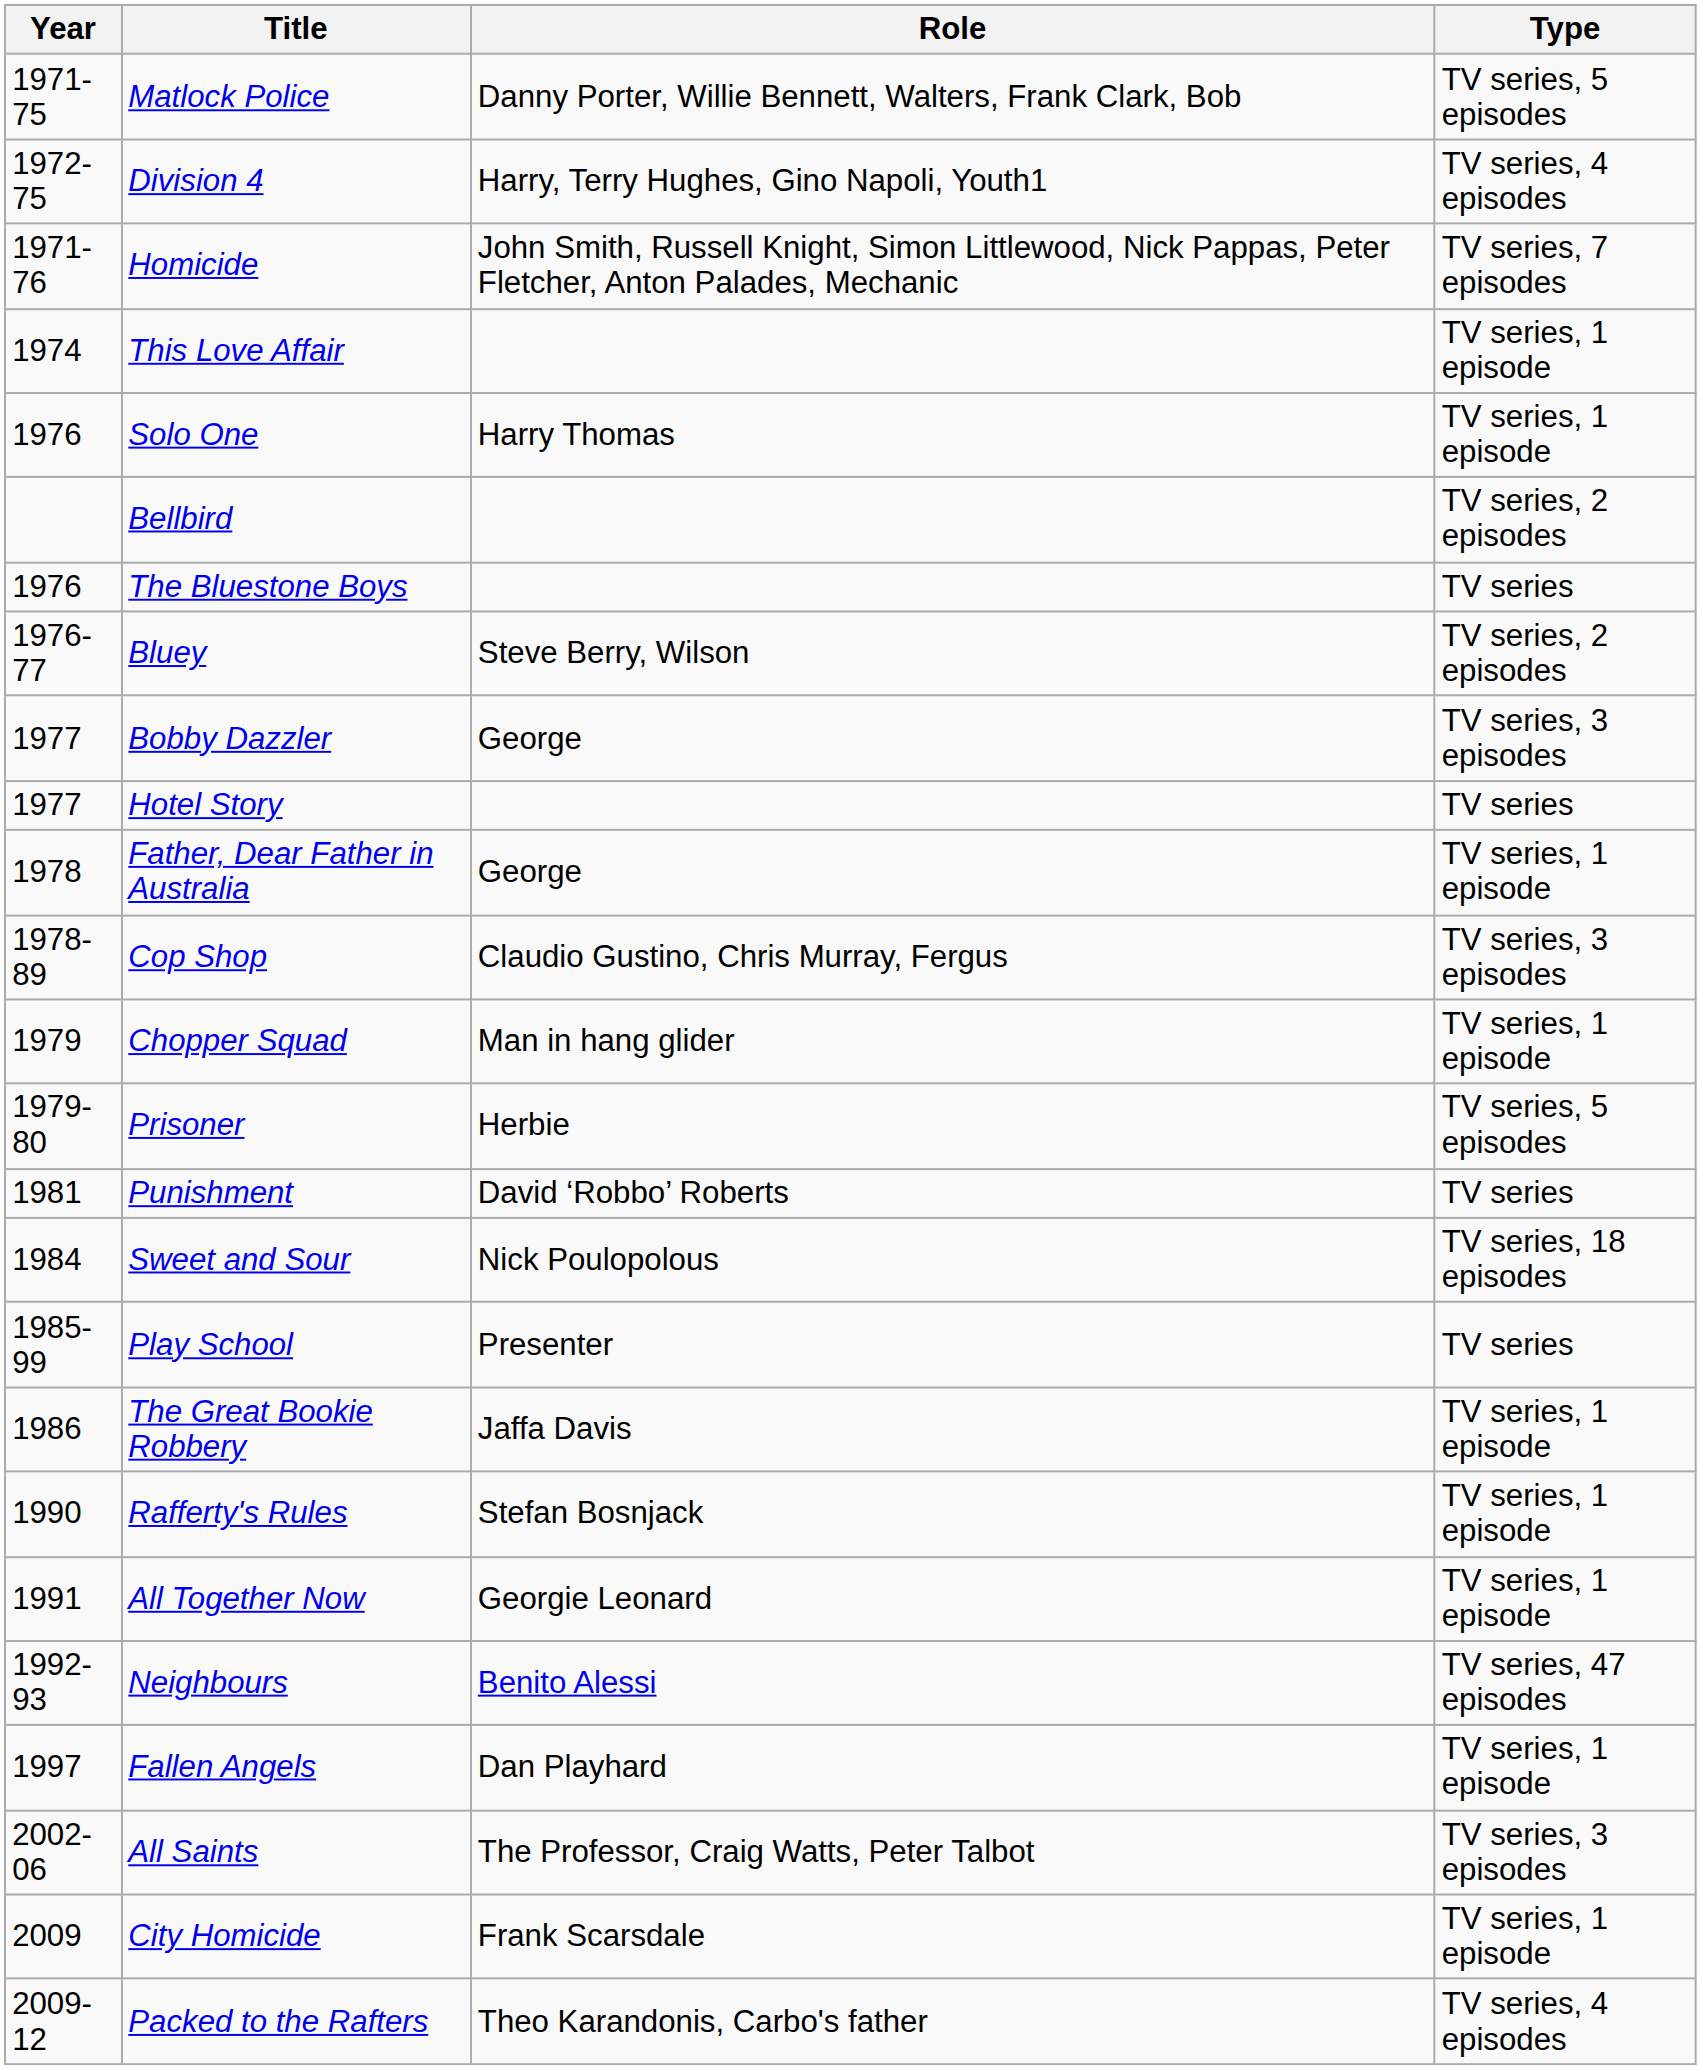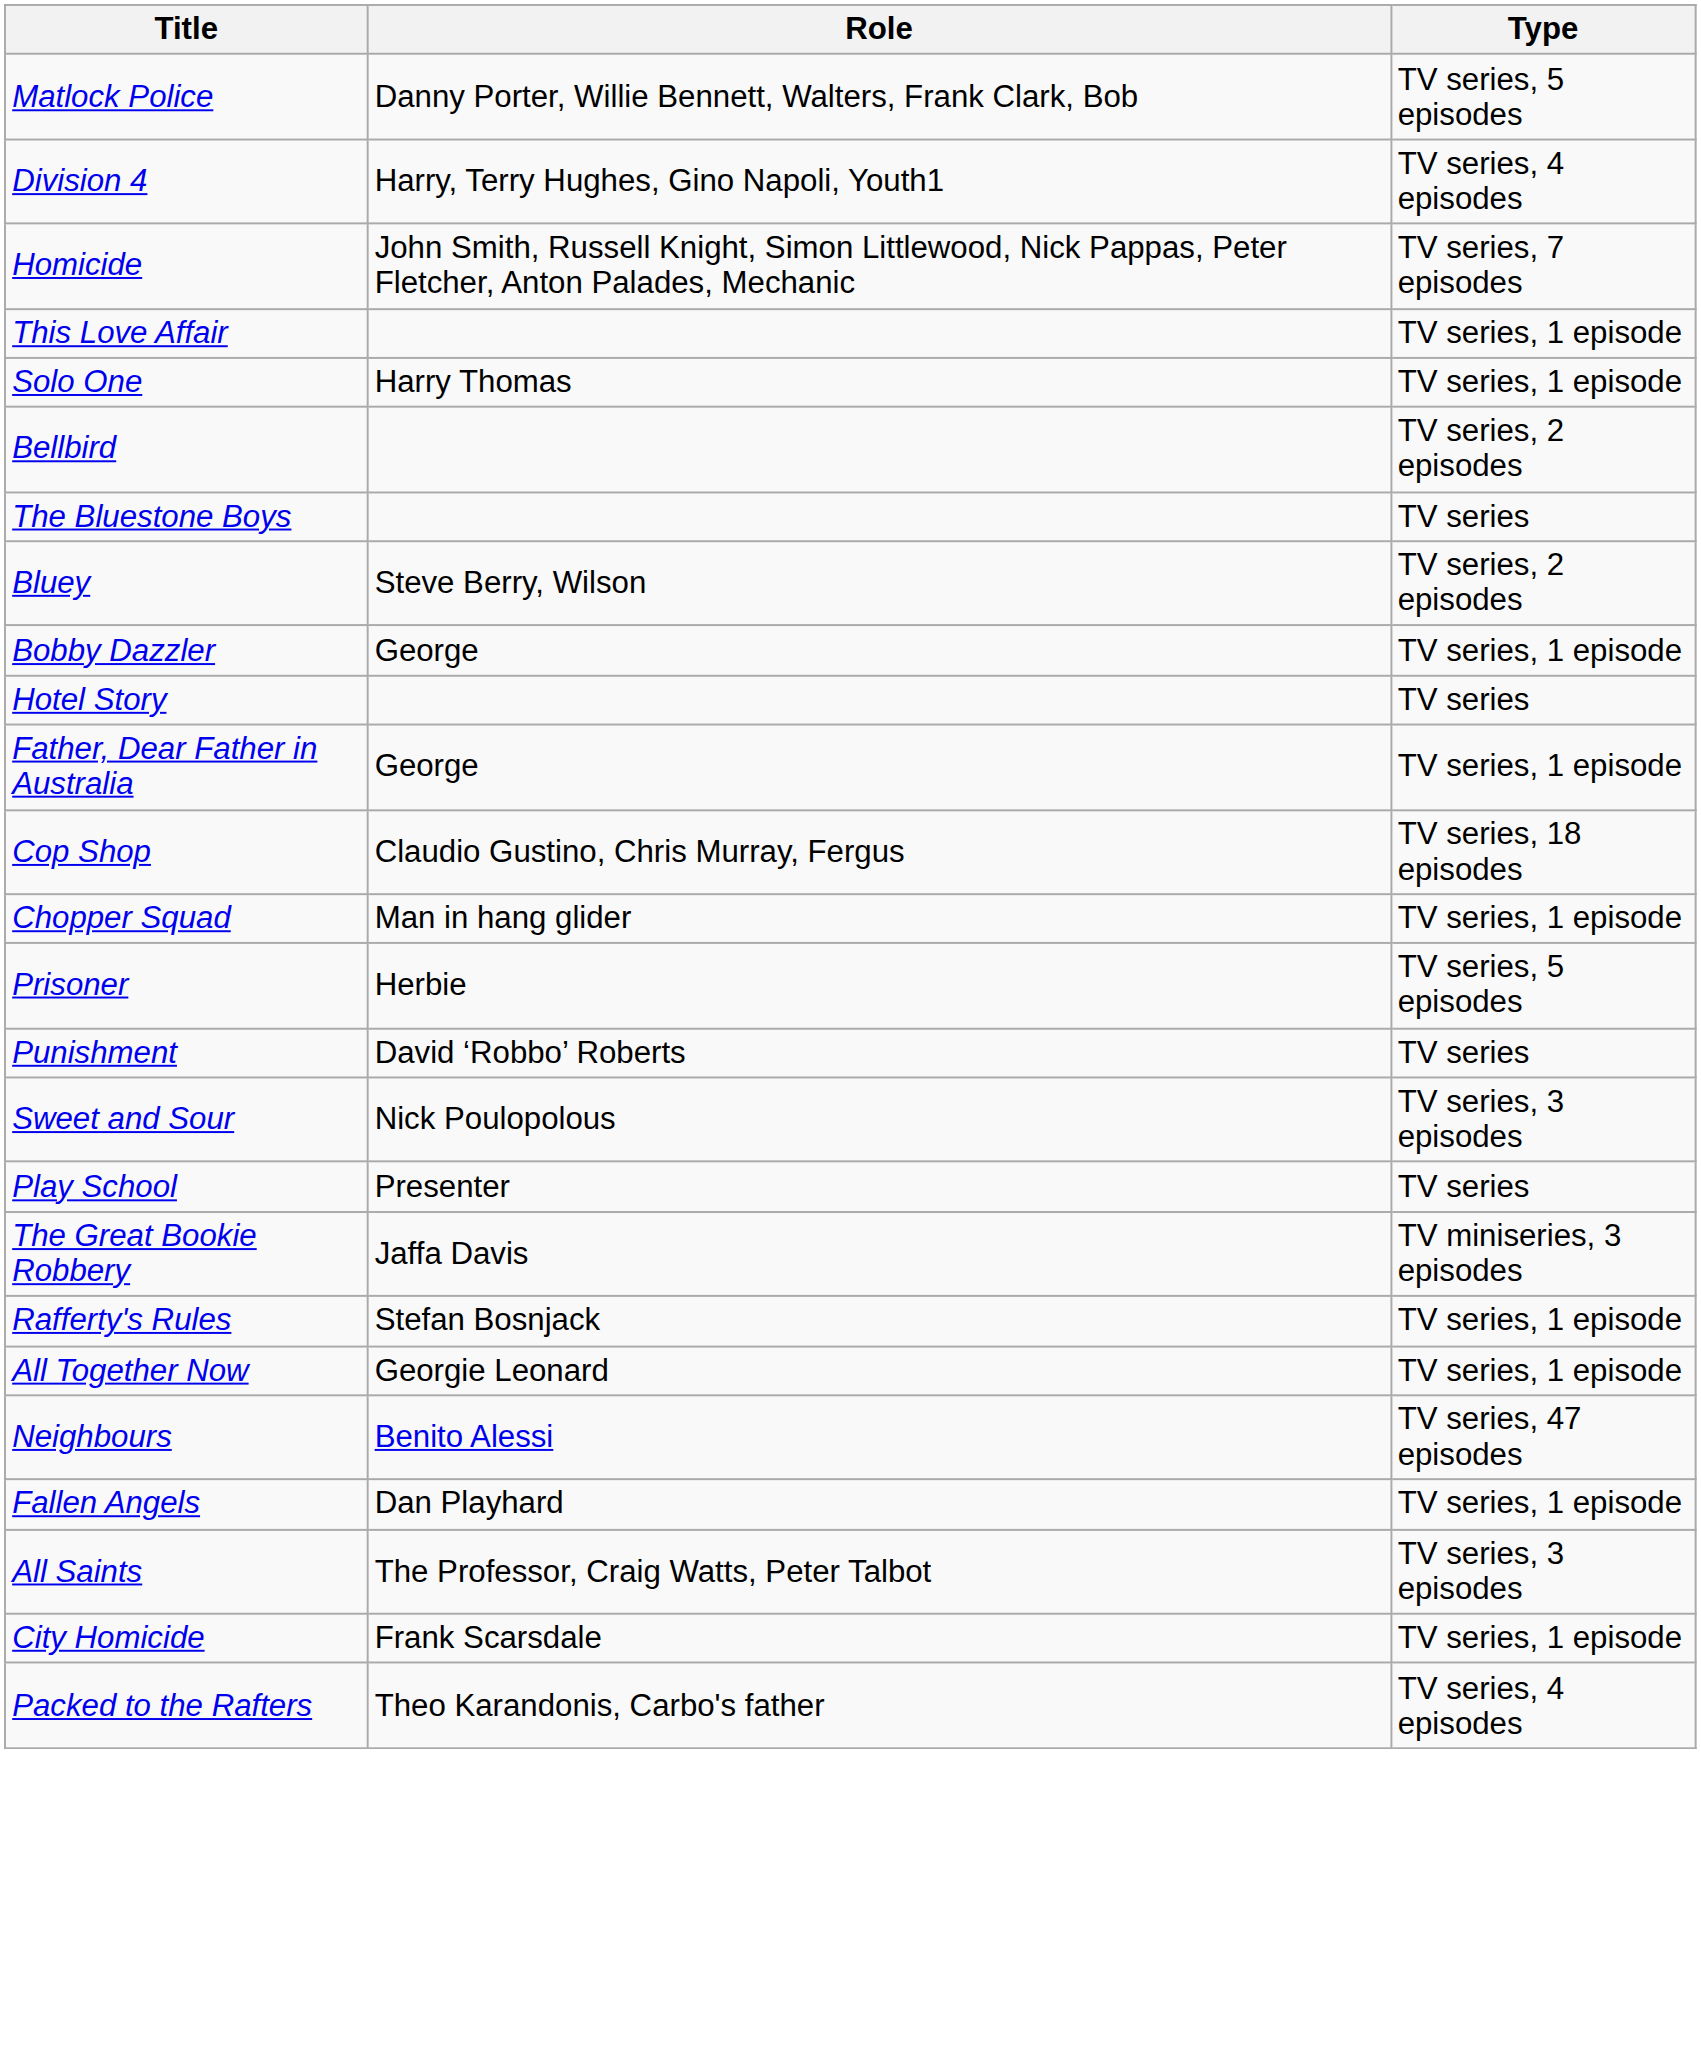 <table class="wikitable">
 <tr>
-<th>Year</th>
 <th>Title</th>
 <th>Role</th>
 <th>Type</th>
 </tr>
 <tr>
-<td>1971-75</td>
 <td><em><a href='#'>Matlock Police</a></em></td>
 <td>Danny Porter, Willie Bennett, Walters, Frank Clark, Bob</td>
 <td>TV series, 5 episodes</td>
 </tr>
 <tr>
-<td>1972-75</td>
 <td><em><a href='#'>Division 4</a></em></td>
 <td>Harry, Terry Hughes, Gino Napoli, Youth1</td>
 <td>TV series, 4 episodes</td>
 </tr>
 <tr>
-<td>1971-76</td>
 <td><em><a href='#'>Homicide</a></em></td>
 <td>John Smith, Russell Knight, Simon Littlewood, Nick Pappas, Peter Fletcher, Anton Palades, Mechanic</td>
 <td>TV series, 7 episodes</td>
 </tr>
 <tr>
-<td>1974</td>
 <td><em><a href='#'>This Love Affair</a></em></td>
 <td></td>
 <td>TV series, 1 episode</td>
 </tr>
 <tr>
-<td>1976</td>
 <td><em><a href='#'>Solo One</a></em></td>
 <td>Harry Thomas</td>
 <td>TV series, 1 episode</td>
 </tr>
 <tr>
-<td></td>
 <td><em><a href='#'>Bellbird</a></em></td>
 <td></td>
 <td>TV series, 2 episodes</td>
 </tr>
 <tr>
-<td>1976</td>
 <td><em><a href='#'>The Bluestone Boys</a></em></td>
 <td></td>
 <td>TV series</td>
 </tr>
 <tr>
-<td>1976-77</td>
 <td><em><a href='#'>Bluey</a></em></td>
 <td>Steve Berry, Wilson</td>
 <td>TV series, 2 episodes</td>
 </tr>
 <tr>
-<td>1977</td>
 <td><em><a href='#'>Bobby Dazzler</a></em></td>
 <td>George</td>
-<td>TV series, 3 episodes</td>
+<td>TV series, 1 episode</td>
 </tr>
 <tr>
-<td>1977</td>
 <td><em><a href='#'>Hotel Story</a></em></td>
 <td></td>
 <td>TV series</td>
 </tr>
 <tr>
-<td>1978</td>
 <td><em><a href='#'>Father, Dear Father in Australia</a></em></td>
 <td>George</td>
 <td>TV series, 1 episode</td>
 </tr>
 <tr>
-<td>1978-89</td>
 <td><em><a href='#'>Cop Shop</a></em></td>
 <td>Claudio Gustino, Chris Murray, Fergus</td>
-<td>TV series, 3 episodes</td>
+<td>TV series, 18 episodes</td>
 </tr>
 <tr>
-<td>1979</td>
 <td><em><a href='#'>Chopper Squad</a></em></td>
 <td>Man in hang glider</td>
 <td>TV series, 1 episode</td>
 </tr>
 <tr>
-<td>1979-80</td>
 <td><em><a href='#'>Prisoner</a></em></td>
 <td>Herbie</td>
 <td>TV series, 5 episodes</td>
 </tr>
 <tr>
-<td>1981</td>
 <td><em><a href='#'>Punishment</a></em></td>
 <td>David ‘Robbo’ Roberts</td>
 <td>TV series</td>
 </tr>
 <tr>
-<td>1984</td>
 <td><em><a href='#'>Sweet and Sour</a></em></td>
 <td>Nick Poulopolous</td>
-<td>TV series, 18 episodes</td>
+<td>TV series, 3 episodes</td>
 </tr>
 <tr>
-<td>1985-99</td>
 <td><em><a href='#'>Play School</a></em></td>
 <td>Presenter</td>
 <td>TV series</td>
 </tr>
 <tr>
-<td>1986</td>
 <td><em><a href='#'>The Great Bookie Robbery</a></em></td>
 <td>Jaffa Davis</td>
-<td>TV series, 1 episode</td>
+<td>TV miniseries, 3 episodes</td>
 </tr>
 <tr>
-<td>1990</td>
 <td><em><a href='#'>Rafferty's Rules</a></em></td>
 <td>Stefan Bosnjack</td>
 <td>TV series, 1 episode</td>
 </tr>
 <tr>
-<td>1991</td>
 <td><em><a href='#'>All Together Now</a></em></td>
 <td>Georgie Leonard</td>
 <td>TV series, 1 episode</td>
 </tr>
 <tr>
-<td>1992-93</td>
 <td><em><a href='#'>Neighbours</a></em></td>
 <td><a href='#'>Benito Alessi</a></td>
 <td>TV series, 47 episodes</td>
 </tr>
 <tr>
-<td>1997</td>
 <td><em><a href='#'>Fallen Angels</a></em></td>
 <td>Dan Playhard</td>
 <td>TV series, 1 episode</td>
 </tr>
 <tr>
-<td>2002-06</td>
 <td><em><a href='#'>All Saints</a></em></td>
 <td>The Professor, Craig Watts, Peter Talbot</td>
 <td>TV series, 3 episodes</td>
 </tr>
 <tr>
-<td>2009</td>
 <td><em><a href='#'>City Homicide</a></em></td>
 <td>Frank Scarsdale</td>
 <td>TV series, 1 episode</td>
 </tr>
 <tr>
-<td>2009-12</td>
 <td><em><a href='#'>Packed to the Rafters</a></em></td>
 <td>Theo Karandonis, Carbo's father</td>
 <td>TV series, 4 episodes</td>
 </tr>
 </table>
